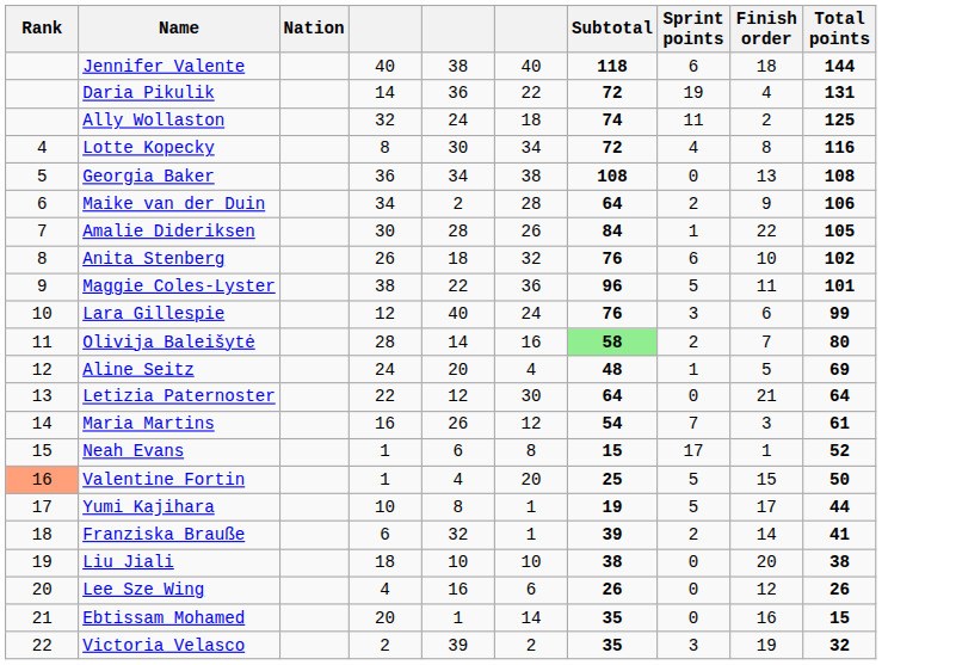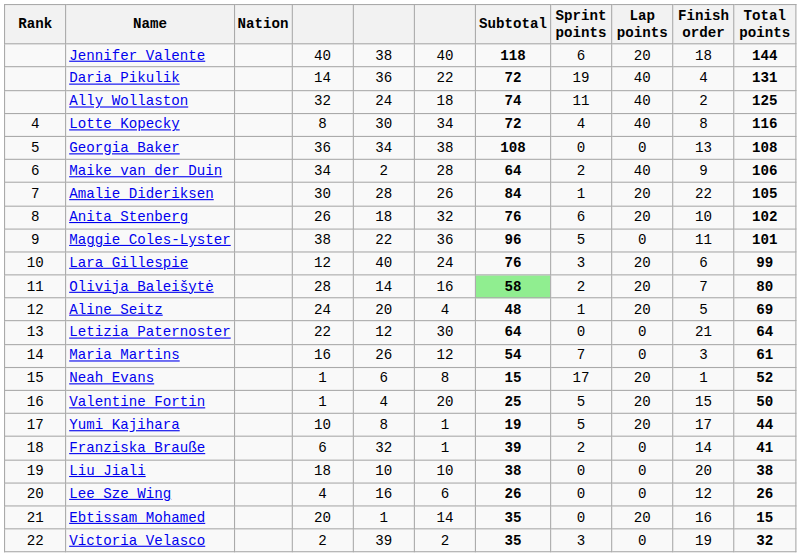 <table class="wikitable sortable" style="text-align:center">
 <tr>
 <th width=50>Rank</th>
 <th>Name</th>
 <th>Nation</th>
 <th width=50></th>
 <th width=50></th>
 <th width=50></th>
 <th width=50>Subtotal</th>
 <th width=50>Sprint points</th>
+<th width=50>Lap points</th>
 <th width=50>Finish order</th>
 <th width=50>Total points</th>
 </tr>
 <tr>
 <td></td>
 <td align=left><a href='#'>Jennifer Valente</a></td>
 <td align="left"></td>
 <td>40</td>
 <td>38</td>
 <td>40</td>
 <td><strong>118</strong></td>
 <td>6</td>
+<td>20</td>
 <td>18</td>
 <td><strong>144</strong></td>
 </tr>
 <tr>
 <td></td>
 <td align=left><a href='#'>Daria Pikulik</a></td>
 <td align="left"></td>
 <td>14</td>
 <td>36</td>
 <td>22</td>
 <td><strong>72</strong></td>
 <td>19</td>
+<td>40</td>
 <td>4</td>
 <td><strong>131</strong></td>
 </tr>
 <tr>
 <td></td>
 <td align=left><a href='#'>Ally Wollaston</a></td>
 <td align="left"></td>
 <td>32</td>
 <td>24</td>
 <td>18</td>
 <td><strong>74</strong></td>
 <td>11</td>
+<td>40</td>
 <td>2</td>
 <td><strong>125</strong></td>
 </tr>
 <tr>
 <td>4</td>
 <td align=left><a href='#'>Lotte Kopecky</a></td>
 <td align="left"></td>
 <td>8</td>
 <td>30</td>
 <td>34</td>
 <td><strong>72</strong></td>
 <td>4</td>
+<td>40</td>
 <td>8</td>
 <td><strong>116</strong></td>
 </tr>
 <tr>
 <td>5</td>
 <td align=left><a href='#'>Georgia Baker</a></td>
 <td align="left"></td>
 <td>36</td>
 <td>34</td>
 <td>38</td>
 <td><strong>108</strong></td>
+<td>0</td>
 <td>0</td>
 <td>13</td>
 <td><strong>108</strong></td>
 </tr>
 <tr>
 <td>6</td>
 <td align=left><a href='#'>Maike van der Duin</a></td>
 <td align="left"></td>
 <td>34</td>
 <td>2</td>
 <td>28</td>
 <td><strong>64</strong></td>
 <td>2</td>
+<td>40</td>
 <td>9</td>
 <td><strong>106</strong></td>
 </tr>
 <tr>
 <td>7</td>
 <td align=left><a href='#'>Amalie Dideriksen</a></td>
 <td align="left"></td>
 <td>30</td>
 <td>28</td>
 <td>26</td>
 <td><strong>84</strong></td>
 <td>1</td>
+<td>20</td>
 <td>22</td>
 <td><strong>105</strong></td>
 </tr>
 <tr>
 <td>8</td>
 <td align=left><a href='#'>Anita Stenberg</a></td>
 <td align="left"></td>
 <td>26</td>
 <td>18</td>
 <td>32</td>
 <td><strong>76</strong></td>
 <td>6</td>
+<td>20</td>
 <td>10</td>
 <td><strong>102</strong></td>
 </tr>
 <tr>
 <td>9</td>
 <td align=left><a href='#'>Maggie Coles-Lyster</a></td>
 <td align="left"></td>
 <td>38</td>
 <td>22</td>
 <td>36</td>
 <td><strong>96</strong></td>
 <td>5</td>
+<td>0</td>
 <td>11</td>
 <td><strong>101</strong></td>
 </tr>
 <tr>
 <td>10</td>
 <td align=left><a href='#'>Lara Gillespie</a></td>
 <td align="left"></td>
 <td>12</td>
 <td>40</td>
 <td>24</td>
 <td><strong>76</strong></td>
 <td>3</td>
+<td>20</td>
 <td>6</td>
 <td><strong>99</strong></td>
 </tr>
 <tr>
 <td>11</td>
 <td align=left><a href='#'>Olivija Baleišytė</a></td>
 <td align="left"></td>
 <td>28</td>
 <td>14</td>
 <td>16</td>
 <td style="background: lightgreen;"><strong>58</strong></td>
 <td>2</td>
+<td>20</td>
 <td>7</td>
 <td><strong>80</strong></td>
 </tr>
 <tr>
 <td>12</td>
 <td align=left><a href='#'>Aline Seitz</a></td>
 <td align="left"></td>
 <td>24</td>
 <td>20</td>
 <td>4</td>
 <td><strong>48</strong></td>
 <td>1</td>
+<td>20</td>
 <td>5</td>
 <td><strong>69</strong></td>
 </tr>
 <tr>
 <td>13</td>
 <td align=left><a href='#'>Letizia Paternoster</a></td>
 <td align="left"></td>
 <td>22</td>
 <td>12</td>
 <td>30</td>
 <td><strong>64</strong></td>
+<td>0</td>
 <td>0</td>
 <td>21</td>
 <td><strong>64</strong></td>
 </tr>
 <tr>
 <td>14</td>
 <td align=left><a href='#'>Maria Martins</a></td>
 <td align="left"></td>
 <td>16</td>
 <td>26</td>
 <td>12</td>
 <td><strong>54</strong></td>
 <td>7</td>
+<td>0</td>
 <td>3</td>
 <td><strong>61</strong></td>
 </tr>
 <tr>
 <td>15</td>
 <td align=left><a href='#'>Neah Evans</a></td>
 <td align="left"></td>
 <td>1</td>
 <td>6</td>
 <td>8</td>
 <td><strong>15</strong></td>
 <td>17</td>
+<td>20</td>
 <td>1</td>
 <td><strong>52</strong></td>
 </tr>
 <tr>
-<td style="background: lightsalmon;">16</td>
+<td>16</td>
 <td align=left><a href='#'>Valentine Fortin</a></td>
 <td align="left"></td>
 <td>1</td>
 <td>4</td>
 <td>20</td>
 <td><strong>25</strong></td>
 <td>5</td>
+<td>20</td>
 <td>15</td>
 <td><strong>50</strong></td>
 </tr>
 <tr>
 <td>17</td>
 <td align=left><a href='#'>Yumi Kajihara</a></td>
 <td align="left"></td>
 <td>10</td>
 <td>8</td>
 <td>1</td>
 <td><strong>19</strong></td>
 <td>5</td>
+<td>20</td>
 <td>17</td>
 <td><strong>44</strong></td>
 </tr>
 <tr>
 <td>18</td>
 <td align=left><a href='#'>Franziska Brauße</a></td>
 <td align="left"></td>
 <td>6</td>
 <td>32</td>
 <td>1</td>
 <td><strong>39</strong></td>
 <td>2</td>
+<td>0</td>
 <td>14</td>
 <td><strong>41</strong></td>
 </tr>
 <tr>
 <td>19</td>
 <td align="left"><a href='#'>Liu Jiali</a></td>
 <td align="left"></td>
 <td>18</td>
 <td>10</td>
 <td>10</td>
 <td><strong>38</strong></td>
+<td>0</td>
 <td>0</td>
 <td>20</td>
 <td><strong>38</strong></td>
 </tr>
 <tr>
 <td>20</td>
 <td align="left"><a href='#'>Lee Sze Wing</a></td>
 <td align="left"></td>
 <td>4</td>
 <td>16</td>
 <td>6</td>
 <td><strong>26</strong></td>
 <td>0</td>
+<td>0</td>
 <td>12</td>
 <td><strong>26</strong></td>
 </tr>
 <tr>
 <td>21</td>
 <td align="left"><a href='#'>Ebtissam Mohamed</a></td>
 <td align="left"></td>
 <td>20</td>
 <td>1</td>
 <td>14</td>
 <td><strong>35</strong></td>
 <td>0</td>
+<td>20</td>
 <td>16</td>
 <td><strong>15</strong></td>
 </tr>
 <tr>
 <td>22</td>
 <td align="left"><a href='#'>Victoria Velasco</a></td>
 <td align="left"></td>
 <td>2</td>
 <td>39</td>
 <td>2</td>
 <td><strong>35</strong></td>
 <td>3</td>
+<td>0</td>
 <td>19</td>
 <td><strong>32</strong></td>
 </tr>
 </table>
